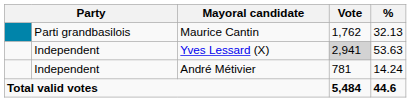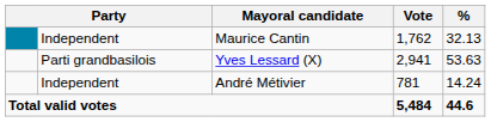 <table class="wikitable">
 <tr>
 <th bgcolor="#DDDDFF" width="230px" colspan="2">Party</th>
 <th bgcolor="#DDDDFF" width="200px">Mayoral candidate</th>
 <th bgcolor="#DDDDFF" width="50px">Vote</th>
 <th bgcolor="#DDDDFF" width="30px">%</th>
 </tr>
 <tr>
 <td bgcolor=#0084AA width="30px"> </td>
-<td>Parti grandbasilois</td>
+<td>Independent</td>
 <td>Maurice Cantin</td>
 <td>1,762</td>
 <td>32.13</td>
 </tr>
 <tr>
 <td> </td>
-<td>Independent</td>
+<td>Parti grandbasilois</td>
 <td><a href='#'>Yves Lessard</a> (X)</td>
-<td style="background: lightgrey;">2,941</td>
+<td>2,941</td>
 <td>53.63</td>
 </tr>
 <tr>
 <td> </td>
 <td>Independent</td>
 <td>André Métivier</td>
 <td>781</td>
 <td>14.24</td>
 </tr>
 <tr>
 <td colspan="3"><strong>Total valid votes</strong></td>
 <td><strong>5,484</strong></td>
 <td><strong>44.6</strong></td>
 </tr>
 </table>
